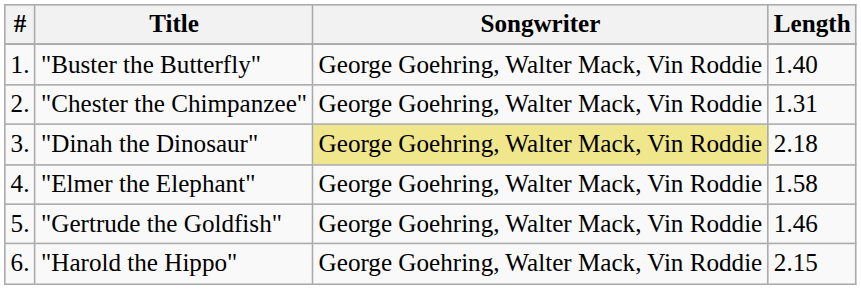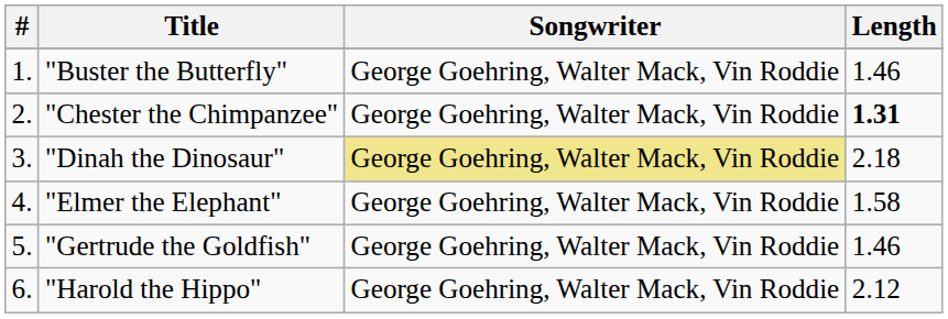 <table class="wikitable">
 <tr>
 <th>#</th>
 <th>Title</th>
 <th>Songwriter</th>
 <th>Length</th>
 </tr>
 <tr bgcolor="#ebf5ff">
 </tr>
 <tr>
 <td>1.</td>
 <td>"Buster the Butterfly"</td>
 <td>George Goehring, Walter Mack, Vin Roddie</td>
-<td>1.40</td>
+<td>1.46</td>
 </tr>
 <tr>
 <td>2.</td>
 <td>"Chester the Chimpanzee"</td>
 <td>George Goehring, Walter Mack, Vin Roddie</td>
-<td>1.31</td>
+<td><strong>1.31</strong></td>
 </tr>
 <tr>
 <td>3.</td>
 <td>"Dinah the Dinosaur"</td>
 <td style="background: khaki;">George Goehring, Walter Mack, Vin Roddie</td>
 <td>2.18</td>
 </tr>
 <tr>
 <td>4.</td>
 <td>"Elmer the Elephant"</td>
 <td>George Goehring, Walter Mack, Vin Roddie</td>
 <td>1.58</td>
 </tr>
 <tr>
 <td>5.</td>
 <td>"Gertrude the Goldfish"</td>
 <td>George Goehring, Walter Mack, Vin Roddie</td>
 <td>1.46</td>
 </tr>
 <tr>
 <td>6.</td>
 <td>"Harold the Hippo"</td>
 <td>George Goehring, Walter Mack, Vin Roddie</td>
-<td>2.15</td>
+<td>2.12</td>
 </tr>
 </table>
